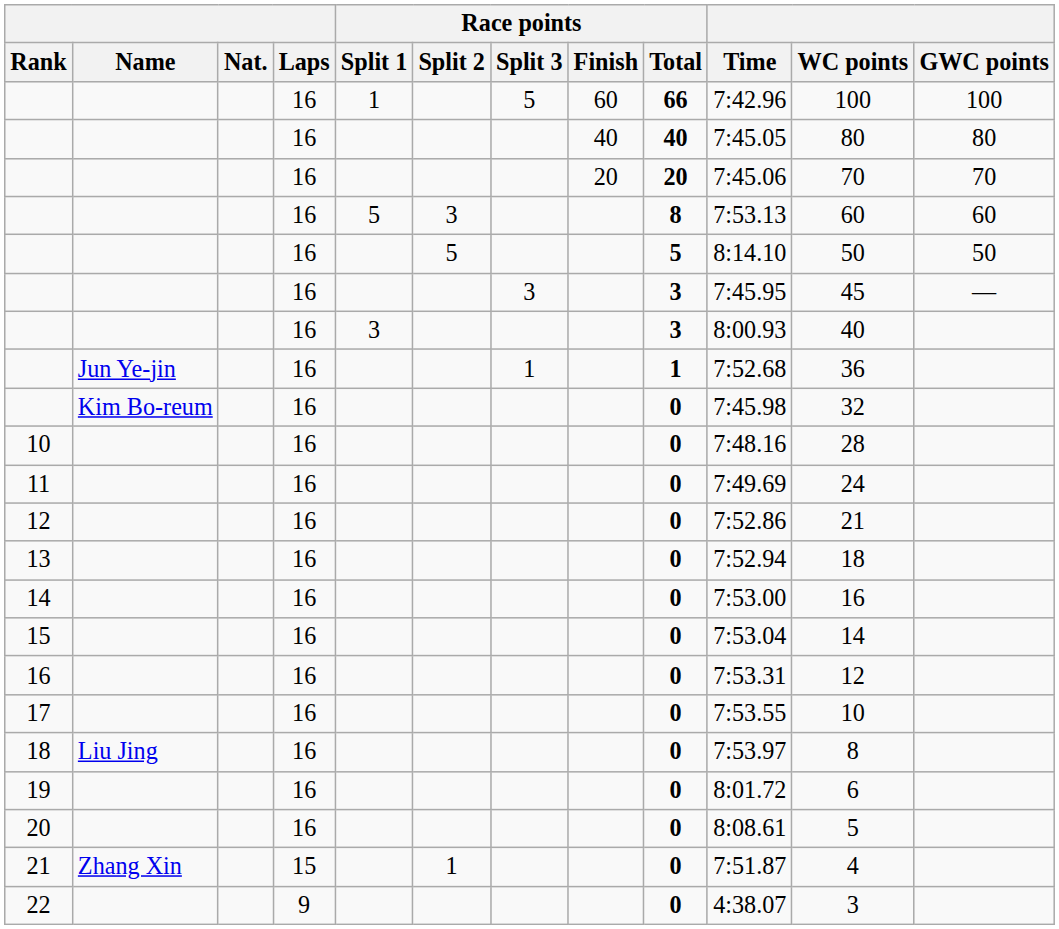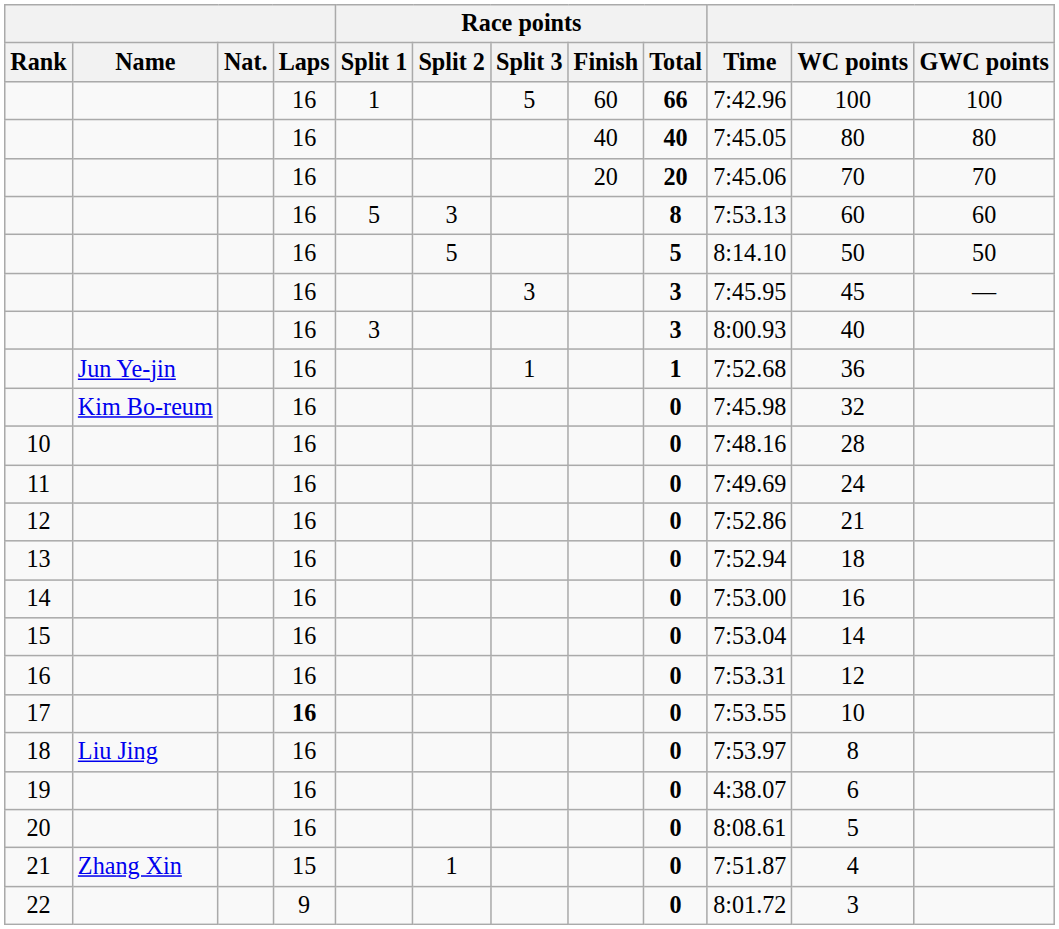 <table class="wikitable sortable" style="text-align:center">
 <tr>
 <th colspan=4></th>
 <th colspan=5>Race points</th>
 <th colspan=3></th>
 </tr>
 <tr>
 <th>Rank</th>
 <th>Name</th>
 <th>Nat.</th>
 <th>Laps</th>
 <th>Split 1</th>
 <th>Split 2</th>
 <th>Split 3</th>
 <th>Finish</th>
 <th>Total</th>
 <th>Time</th>
 <th>WC points</th>
 <th>GWC points</th>
 </tr>
 <tr>
 <td></td>
 <td align=left></td>
 <td></td>
 <td>16</td>
 <td>1</td>
 <td></td>
 <td>5</td>
 <td>60</td>
 <td><strong>66</strong></td>
 <td>7:42.96</td>
 <td>100</td>
 <td>100</td>
 </tr>
 <tr>
 <td></td>
 <td align=left></td>
 <td></td>
 <td>16</td>
 <td></td>
 <td></td>
 <td></td>
 <td>40</td>
 <td><strong>40</strong></td>
 <td>7:45.05</td>
 <td>80</td>
 <td>80</td>
 </tr>
 <tr>
 <td></td>
 <td align=left></td>
 <td></td>
 <td>16</td>
 <td></td>
 <td></td>
 <td></td>
 <td>20</td>
 <td><strong>20</strong></td>
 <td>7:45.06</td>
 <td>70</td>
 <td>70</td>
 </tr>
 <tr>
 <td></td>
 <td align=left></td>
 <td></td>
 <td>16</td>
 <td>5</td>
 <td>3</td>
 <td></td>
 <td></td>
 <td><strong>8</strong></td>
 <td>7:53.13</td>
 <td>60</td>
 <td>60</td>
 </tr>
 <tr>
 <td></td>
 <td align=left></td>
 <td></td>
 <td>16</td>
 <td></td>
 <td>5</td>
 <td></td>
 <td></td>
 <td><strong>5</strong></td>
 <td>8:14.10</td>
 <td>50</td>
 <td>50</td>
 </tr>
 <tr>
 <td></td>
 <td align=left></td>
 <td></td>
 <td>16</td>
 <td></td>
 <td></td>
 <td>3</td>
 <td></td>
 <td><strong>3</strong></td>
 <td>7:45.95</td>
 <td>45</td>
 <td>—</td>
 </tr>
 <tr>
 <td></td>
 <td align=left></td>
 <td></td>
 <td>16</td>
 <td>3</td>
 <td></td>
 <td></td>
 <td></td>
 <td><strong>3</strong></td>
 <td>8:00.93</td>
 <td>40</td>
 <td></td>
 </tr>
 <tr>
 <td></td>
 <td align=left><a href='#'>Jun Ye-jin</a></td>
 <td></td>
 <td>16</td>
 <td></td>
 <td></td>
 <td>1</td>
 <td></td>
 <td><strong>1</strong></td>
 <td>7:52.68</td>
 <td>36</td>
 <td></td>
 </tr>
 <tr>
 <td></td>
 <td align=left><a href='#'>Kim Bo-reum</a></td>
 <td></td>
 <td>16</td>
 <td></td>
 <td></td>
 <td></td>
 <td></td>
 <td><strong>0</strong></td>
 <td>7:45.98</td>
 <td>32</td>
 <td></td>
 </tr>
 <tr>
 <td>10</td>
 <td align=left></td>
 <td></td>
 <td>16</td>
 <td></td>
 <td></td>
 <td></td>
 <td></td>
 <td><strong>0</strong></td>
 <td>7:48.16</td>
 <td>28</td>
 <td></td>
 </tr>
 <tr>
 <td>11</td>
 <td align=left></td>
 <td></td>
 <td>16</td>
 <td></td>
 <td></td>
 <td></td>
 <td></td>
 <td><strong>0</strong></td>
 <td>7:49.69</td>
 <td>24</td>
 <td></td>
 </tr>
 <tr>
 <td>12</td>
 <td align=left></td>
 <td></td>
 <td>16</td>
 <td></td>
 <td></td>
 <td></td>
 <td></td>
 <td><strong>0</strong></td>
 <td>7:52.86</td>
 <td>21</td>
 <td></td>
 </tr>
 <tr>
 <td>13</td>
 <td align=left></td>
 <td></td>
 <td>16</td>
 <td></td>
 <td></td>
 <td></td>
 <td></td>
 <td><strong>0</strong></td>
 <td>7:52.94</td>
 <td>18</td>
 <td></td>
 </tr>
 <tr>
 <td>14</td>
 <td align=left></td>
 <td></td>
 <td>16</td>
 <td></td>
 <td></td>
 <td></td>
 <td></td>
 <td><strong>0</strong></td>
 <td>7:53.00</td>
 <td>16</td>
 <td></td>
 </tr>
 <tr>
 <td>15</td>
 <td align=left></td>
 <td></td>
 <td>16</td>
 <td></td>
 <td></td>
 <td></td>
 <td></td>
 <td><strong>0</strong></td>
 <td>7:53.04</td>
 <td>14</td>
 <td></td>
 </tr>
 <tr>
 <td>16</td>
 <td align=left></td>
 <td></td>
 <td>16</td>
 <td></td>
 <td></td>
 <td></td>
 <td></td>
 <td><strong>0</strong></td>
 <td>7:53.31</td>
 <td>12</td>
 <td></td>
 </tr>
 <tr>
 <td>17</td>
 <td align=left></td>
 <td></td>
-<td>16</td>
+<td><strong>16</strong></td>
 <td></td>
 <td></td>
 <td></td>
 <td></td>
 <td><strong>0</strong></td>
 <td>7:53.55</td>
 <td>10</td>
 <td></td>
 </tr>
 <tr>
 <td>18</td>
 <td align=left><a href='#'>Liu Jing</a></td>
 <td></td>
 <td>16</td>
 <td></td>
 <td></td>
 <td></td>
 <td></td>
 <td><strong>0</strong></td>
 <td>7:53.97</td>
 <td>8</td>
 <td></td>
 </tr>
 <tr>
 <td>19</td>
 <td align=left></td>
 <td></td>
 <td>16</td>
 <td></td>
 <td></td>
 <td></td>
 <td></td>
 <td><strong>0</strong></td>
-<td>8:01.72</td>
+<td>4:38.07</td>
 <td>6</td>
 <td></td>
 </tr>
 <tr>
 <td>20</td>
 <td align=left></td>
 <td></td>
 <td>16</td>
 <td></td>
 <td></td>
 <td></td>
 <td></td>
 <td><strong>0</strong></td>
 <td>8:08.61</td>
 <td>5</td>
 <td></td>
 </tr>
 <tr>
 <td>21</td>
 <td align=left><a href='#'>Zhang Xin</a></td>
 <td></td>
 <td>15</td>
 <td></td>
 <td>1</td>
 <td></td>
 <td></td>
 <td><strong>0</strong></td>
 <td>7:51.87</td>
 <td>4</td>
 <td></td>
 </tr>
 <tr>
 <td>22</td>
 <td align=left></td>
 <td></td>
 <td>9</td>
 <td></td>
 <td></td>
 <td></td>
 <td></td>
 <td><strong>0</strong></td>
-<td>4:38.07</td>
+<td>8:01.72</td>
 <td>3</td>
 <td></td>
 </tr>
 </table>
